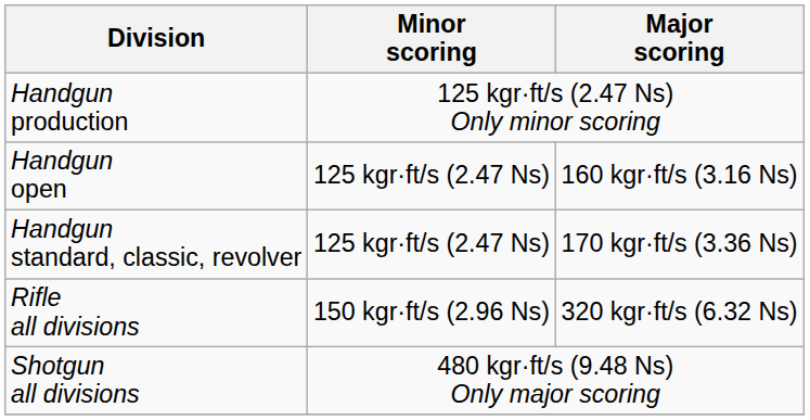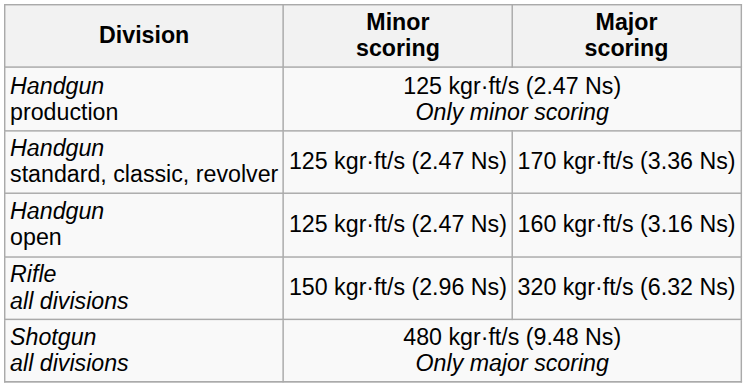 <table class="sortable wikitable">
 <tr>
 <th>Division</th>
 <th>Minor <br>scoring</th>
 <th>Major <br>scoring</th>
 </tr>
 <tr>
 <td><em>Handgun</em> <br>production</td>
 <td colspan="2" style="text-align: center;">125 kgr·ft/s (2.47 Ns) <br><em>Only minor scoring</em></td>
 </tr>
 <tr>
+<td><em>Handgun</em> <br>standard, classic, revolver</td>
+<td>125 kgr·ft/s (2.47 Ns)</td>
+<td>170 kgr·ft/s (3.36 Ns)</td>
+</tr>
+<tr>
 <td><em>Handgun</em> <br>open</td>
 <td>125 kgr·ft/s (2.47 Ns)</td>
 <td>160 kgr·ft/s (3.16 Ns)</td>
-</tr>
-<tr>
-<td><em>Handgun</em> <br>standard, classic, revolver</td>
-<td>125 kgr·ft/s (2.47 Ns)</td>
-<td>170 kgr·ft/s (3.36 Ns)</td>
 </tr>
 <tr>
 <td><em>Rifle</em> <br><em>all divisions</em></td>
 <td>150 kgr·ft/s (2.96 Ns)</td>
 <td>320 kgr·ft/s (6.32 Ns)</td>
 </tr>
 <tr>
 <td><em>Shotgun</em> <br><em>all divisions</em></td>
 <td colspan="2" style="text-align: center;">480 kgr·ft/s (9.48 Ns) <br><em>Only major scoring</em></td>
 </tr>
 <tr>
 </tr>
 </table>
